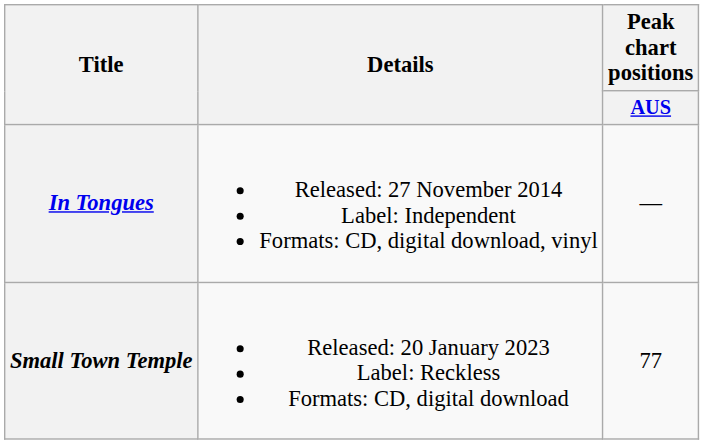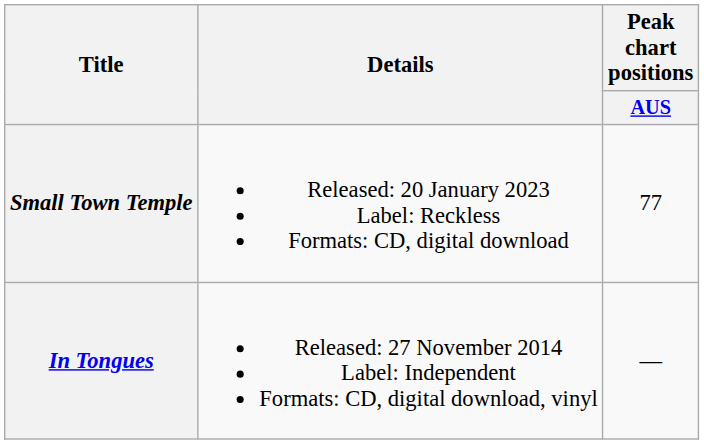 <table class="wikitable plainrowheaders" style="text-align:center;" border="1">
 <tr>
 <th scope="col" rowspan="2">Title</th>
 <th scope="col" rowspan="2">Details</th>
 <th scope="col" colspan="1">Peak chart positions</th>
 </tr>
 <tr>
 <th scope="col" style="width:3em; font-size:90%"><a href='#'>AUS</a><br></th>
 </tr>
 <tr>
+<th scope="row"><em>Small Town Temple</em></th>
+<td><br><ul><li>Released: 20 January 2023</li><li>Label: Reckless</li><li>Formats: CD, digital download</li></ul></td>
+<td>77</td>
+</tr>
+<tr>
 <th scope="row"><em><a href='#'>In Tongues</a></em></th>
 <td><br><ul><li>Released: 27 November 2014</li><li>Label: Independent</li><li>Formats: CD, digital download, vinyl</li></ul></td>
 <td>—</td>
 </tr>
-<tr>
-<th scope="row"><em>Small Town Temple</em></th>
-<td><br><ul><li>Released: 20 January 2023</li><li>Label: Reckless</li><li>Formats: CD, digital download</li></ul></td>
-<td>77</td>
-</tr>
 </table>
